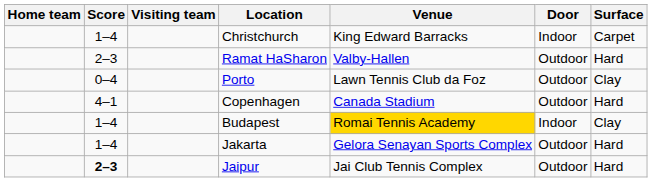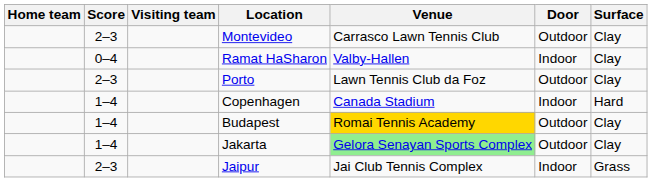 <table class="wikitable" style="border:1px solid #aaa;">
 <tr>
 <th>Home team</th>
 <th>Score</th>
 <th>Visiting team</th>
 <th>Location</th>
 <th>Venue</th>
 <th>Door</th>
 <th>Surface</th>
 </tr>
 <tr>
 <td></td>
-<td style="text-align:center;">1–4</td>
+<td style="text-align:center;">2–3</td>
 <td><strong></strong></td>
-<td>Christchurch</td>
-<td>King Edward Barracks</td>
+<td><a href='#'>Montevideo</a></td>
+<td>Carrasco Lawn Tennis Club</td>
+<td>Outdoor</td>
+<td>Clay</td>
+</tr>
+<tr>
+<td></td>
+<td style="text-align:center;">0–4</td>
+<td><strong></strong></td>
+<td><a href='#'>Ramat HaSharon</a></td>
+<td><a href='#'>Valby-Hallen</a></td>
 <td>Indoor</td>
-<td>Carpet</td>
+<td>Clay</td>
 </tr>
 <tr>
 <td></td>
 <td style="text-align:center;">2–3</td>
-<td><strong></strong></td>
-<td><a href='#'>Ramat HaSharon</a></td>
-<td><a href='#'>Valby-Hallen</a></td>
-<td>Outdoor</td>
-<td>Hard</td>
-</tr>
-<tr>
-<td></td>
-<td style="text-align:center;">0–4</td>
 <td><strong></strong></td>
 <td><a href='#'>Porto</a></td>
 <td>Lawn Tennis Club da Foz</td>
 <td>Outdoor</td>
 <td>Clay</td>
 </tr>
 <tr>
 <td><strong></strong></td>
-<td style="text-align:center;">4–1</td>
+<td style="text-align:center;">1–4</td>
 <td></td>
 <td>Copenhagen</td>
 <td><a href='#'>Canada Stadium</a></td>
-<td>Outdoor</td>
+<td>Indoor</td>
 <td>Hard</td>
 </tr>
 <tr>
 <td></td>
 <td style="text-align:center;">1–4</td>
 <td><strong></strong></td>
 <td>Budapest</td>
 <td style="background: gold;">Romai Tennis Academy</td>
-<td>Indoor</td>
+<td>Outdoor</td>
 <td>Clay</td>
 </tr>
 <tr>
 <td></td>
 <td style="text-align:center;">1–4</td>
 <td><strong></strong></td>
 <td>Jakarta</td>
-<td><a href='#'>Gelora Senayan Sports Complex</a></td>
+<td style="background: lightgreen;"><a href='#'>Gelora Senayan Sports Complex</a></td>
 <td>Outdoor</td>
-<td>Hard</td>
+<td>Clay</td>
 </tr>
 <tr>
 <td></td>
-<td style="text-align:center;"><strong>2–3</strong></td>
+<td style="text-align:center;">2–3</td>
 <td><strong></strong></td>
 <td><a href='#'>Jaipur</a></td>
 <td>Jai Club Tennis Complex</td>
-<td>Outdoor</td>
-<td>Hard</td>
+<td>Indoor</td>
+<td>Grass</td>
 </tr>
 </table>
